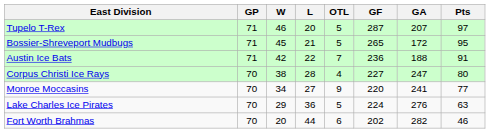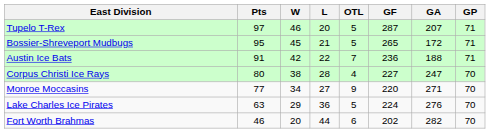 <table class="wikitable">
 <tr>
 <th width="40%" bgcolor="#e0e0e0">East Division</th>
-<th width="5%" bgcolor="#e0e0e0">GP</th>
+<th width="7.5%" bgcolor="#e0e0e0">Pts</th>
 <th width="5%" bgcolor="#e0e0e0">W</th>
 <th width="5%" bgcolor="#e0e0e0">L</th>
 <th width="5%" bgcolor="#e0e0e0">OTL</th>
 <th width="7.5%" bgcolor="#e0e0e0">GF</th>
 <th width="7.5%" bgcolor="#e0e0e0">GA</th>
-<th width="7.5%" bgcolor="#e0e0e0">Pts</th>
+<th width="5%" bgcolor="#e0e0e0">GP</th>
 </tr>
 <tr align="center" bgcolor="#CCFFCC">
 <td align="left"><a href='#'>Tupelo T-Rex</a></td>
-<td>71</td>
+<td>97</td>
 <td>46</td>
 <td>20</td>
 <td>5</td>
 <td>287</td>
 <td>207</td>
-<td>97</td>
+<td>71</td>
 </tr>
 <tr align="center" bgcolor="#CCFFCC">
 <td align="left"><a href='#'>Bossier-Shreveport Mudbugs</a></td>
-<td>71</td>
+<td>95</td>
 <td>45</td>
 <td>21</td>
 <td>5</td>
 <td>265</td>
 <td>172</td>
-<td>95</td>
+<td>71</td>
 </tr>
 <tr align="center" bgcolor="#CCFFCC">
 <td align="left"><a href='#'>Austin Ice Bats</a></td>
-<td>71</td>
+<td>91</td>
 <td>42</td>
 <td>22</td>
 <td>7</td>
 <td>236</td>
 <td>188</td>
-<td>91</td>
+<td>71</td>
 </tr>
 <tr align="center" bgcolor="#CCFFCC">
 <td align="left"><a href='#'>Corpus Christi Ice Rays</a></td>
-<td>70</td>
+<td>80</td>
 <td>38</td>
 <td>28</td>
 <td>4</td>
 <td>227</td>
 <td>247</td>
-<td>80</td>
+<td>70</td>
 </tr>
 <tr align="center">
 <td align="left"><a href='#'>Monroe Moccasins</a></td>
-<td>70</td>
+<td>77</td>
 <td>34</td>
 <td>27</td>
 <td>9</td>
 <td>220</td>
-<td>241</td>
-<td>77</td>
+<td>271</td>
+<td>70</td>
 </tr>
 <tr align="center">
 <td align="left"><a href='#'>Lake Charles Ice Pirates</a></td>
-<td>70</td>
+<td>63</td>
 <td>29</td>
 <td>36</td>
 <td>5</td>
 <td>224</td>
 <td>276</td>
-<td>63</td>
+<td>70</td>
 </tr>
 <tr align="center">
 <td align="left"><a href='#'>Fort Worth Brahmas</a></td>
-<td>70</td>
+<td>46</td>
 <td>20</td>
 <td>44</td>
 <td>6</td>
 <td>202</td>
 <td>282</td>
-<td>46</td>
+<td>70</td>
 </tr>
 </table>
